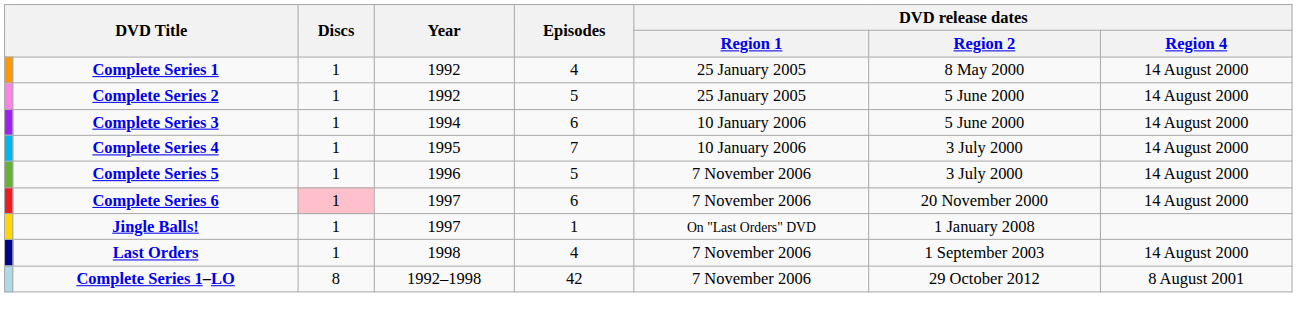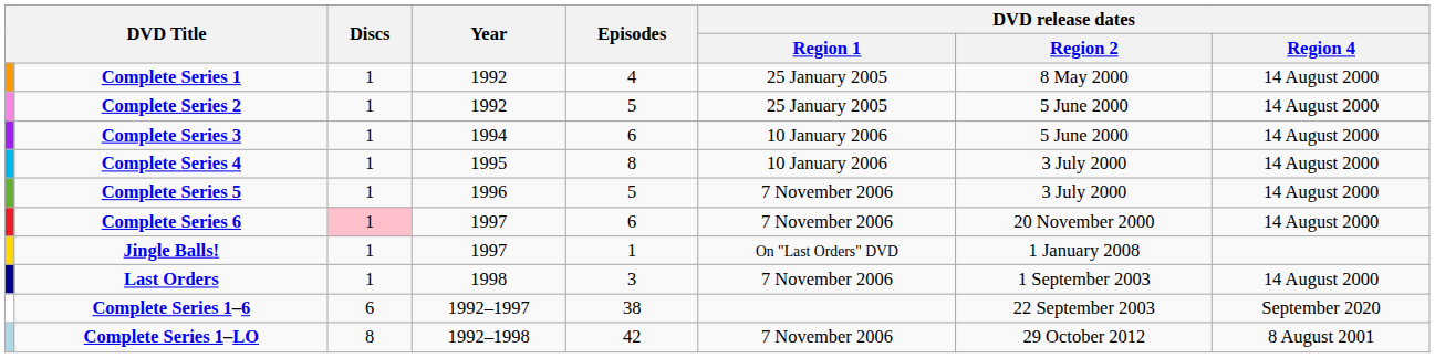 <table class="wikitable" width="99%" style="text-align: center;">
 <tr>
 <th colspan="2" rowspan="2">DVD Title</th>
 <th rowspan="2">Discs</th>
 <th rowspan="2">Year</th>
 <th rowspan="2">Episodes</th>
 <th colspan="3">DVD release dates</th>
 </tr>
 <tr>
 <th><a href='#'>Region 1</a></th>
 <th><a href='#'>Region 2</a></th>
 <th><a href='#'>Region 4</a></th>
 </tr>
 <tr>
 <td bgcolor="FB9902" width="1px"></td>
 <td><strong><a href='#'>Complete Series 1</a></strong></td>
 <td>1</td>
 <td>1992</td>
 <td>4</td>
 <td>25 January 2005</td>
 <td>8 May 2000</td>
 <td>14 August 2000</td>
 </tr>
 <tr>
 <td bgcolor="F984E5"></td>
 <td><strong><a href='#'>Complete Series 2</a></strong></td>
 <td>1</td>
 <td>1992</td>
 <td>5</td>
 <td>25 January 2005</td>
 <td>5 June 2000</td>
 <td>14 August 2000</td>
 </tr>
 <tr>
 <td bgcolor="A020F0"></td>
 <td><strong><a href='#'>Complete Series 3</a></strong></td>
 <td>1</td>
 <td>1994</td>
 <td>6</td>
 <td>10 January 2006</td>
 <td>5 June 2000</td>
 <td>14 August 2000</td>
 </tr>
 <tr>
 <td bgcolor="00B7EB"></td>
 <td><strong><a href='#'>Complete Series 4</a></strong></td>
 <td>1</td>
 <td>1995</td>
-<td>7</td>
+<td>8</td>
 <td>10 January 2006</td>
 <td>3 July 2000</td>
 <td>14 August 2000</td>
 </tr>
 <tr>
 <td bgcolor="66B032"></td>
 <td><strong><a href='#'>Complete Series 5</a></strong></td>
 <td>1</td>
 <td>1996</td>
 <td>5</td>
 <td>7 November 2006</td>
 <td>3 July 2000</td>
 <td>14 August 2000</td>
 </tr>
 <tr>
 <td bgcolor="ED1C24"></td>
 <td><strong><a href='#'>Complete Series 6</a></strong></td>
 <td style="background: pink;">1</td>
 <td>1997</td>
 <td>6</td>
 <td>7 November 2006</td>
 <td>20 November 2000</td>
 <td>14 August 2000</td>
 </tr>
 <tr>
 <td bgcolor="gold"></td>
 <td><strong><a href='#'>Jingle Balls!</a></strong></td>
 <td>1</td>
 <td>1997</td>
 <td>1</td>
 <td><small>On "Last Orders" DVD</small></td>
 <td>1 January 2008</td>
 <td></td>
 </tr>
 <tr>
 <td bgcolor="00008B"></td>
 <td><strong><a href='#'>Last Orders</a></strong></td>
 <td>1</td>
 <td>1998</td>
-<td>4</td>
+<td>3</td>
 <td>7 November 2006</td>
 <td>1 September 2003</td>
 <td>14 August 2000</td>
+</tr>
+<tr>
+<td bgcolor="ffffff"></td>
+<td><strong><a href='#'>Complete Series 1</a>–<a href='#'>6</a></strong></td>
+<td>6</td>
+<td>1992–1997</td>
+<td>38</td>
+<td></td>
+<td>22 September 2003</td>
+<td>September 2020</td>
 </tr>
 <tr>
 <td bgcolor="ADD8E6"></td>
 <td><strong><a href='#'>Complete Series 1</a>–<a href='#'>LO</a></strong></td>
 <td>8</td>
 <td>1992–1998</td>
 <td>42</td>
 <td>7 November 2006</td>
 <td>29 October 2012</td>
 <td>8 August 2001</td>
 </tr>
 </table>
